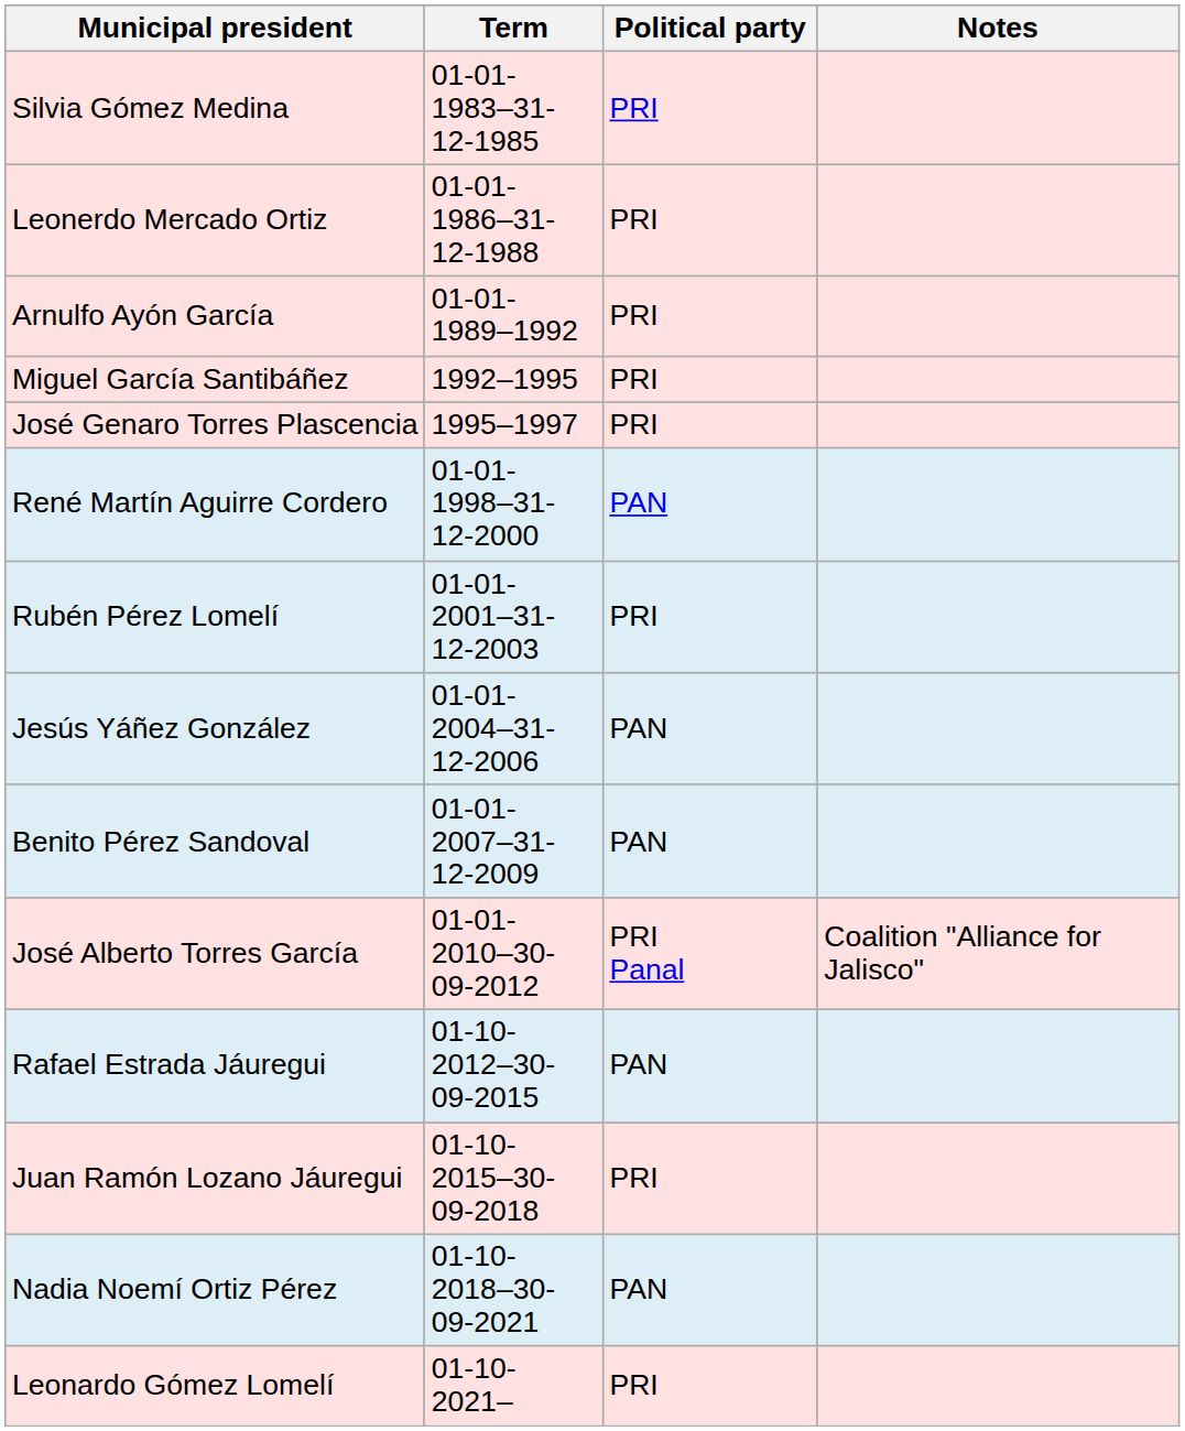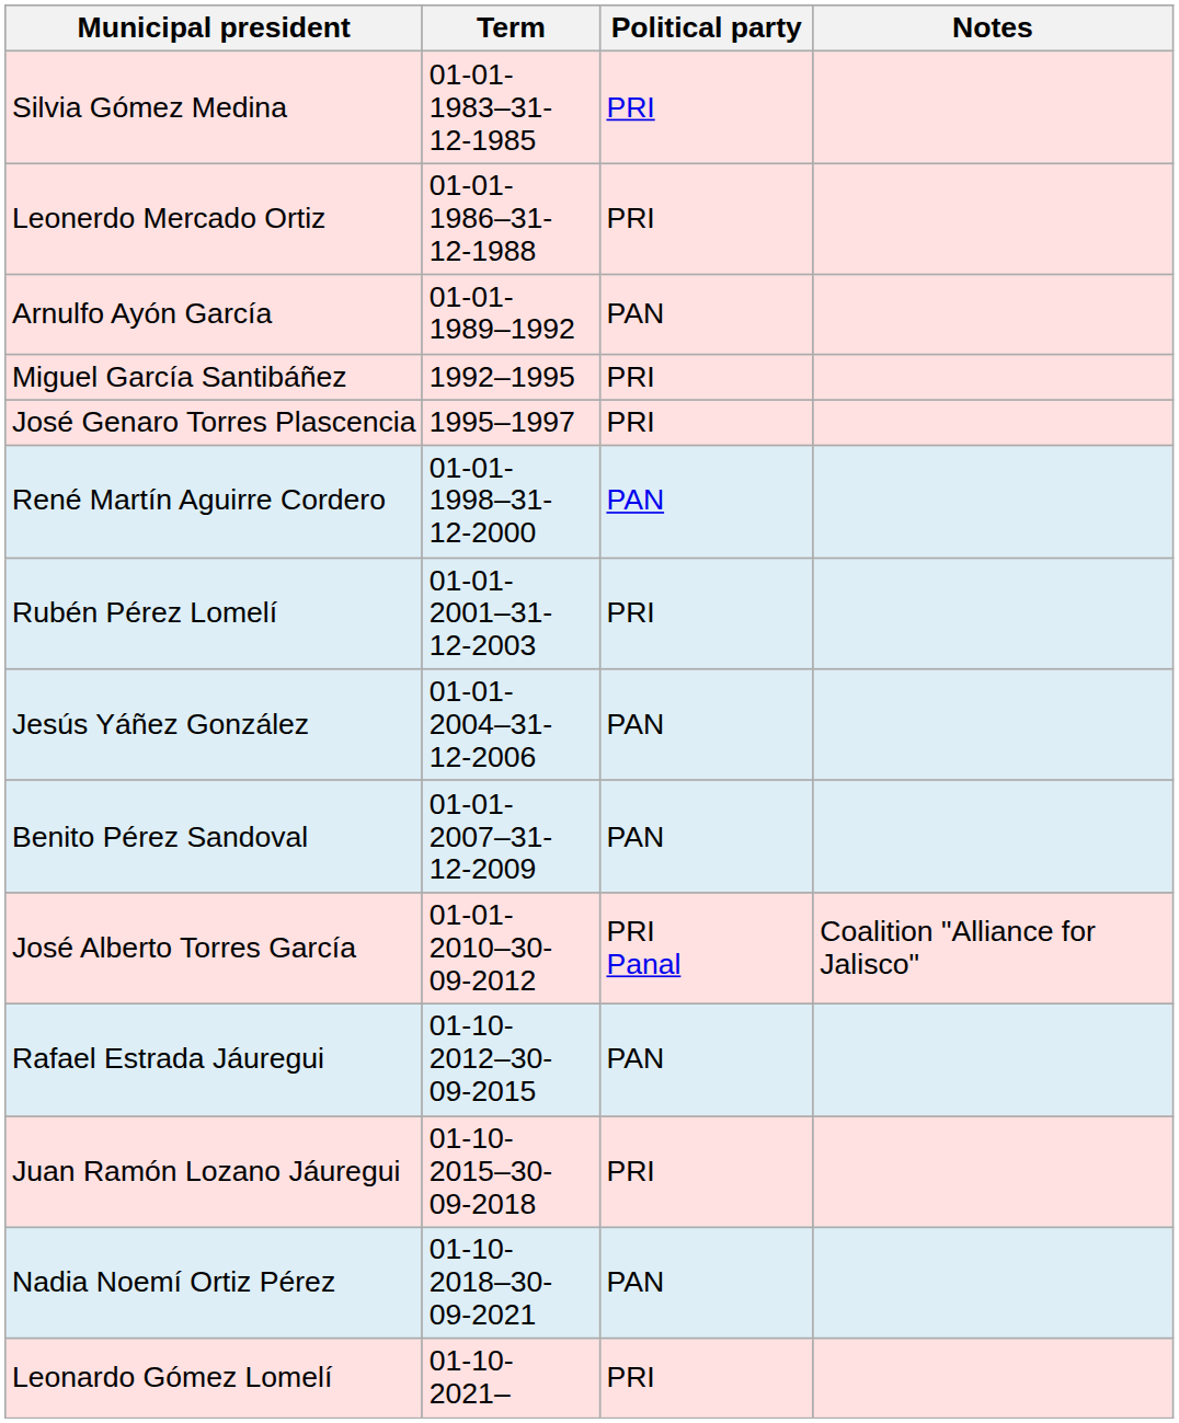 <table class="wikitable">
 <tr>
 <th>Municipal president</th>
 <th width=90px>Term</th>
 <th width=110px>Political party</th>
 <th width=190px>Notes</th>
 </tr>
 <tr style="background:#ffe1e1">
 <td>Silvia Gómez Medina</td>
 <td>01-01-1983–31-12-1985</td>
 <td><a href='#'>PRI</a> </td>
 <td></td>
 </tr>
 <tr style="background:#ffe1e1">
 <td>Leonerdo Mercado Ortiz</td>
 <td>01-01-1986–31-12-1988</td>
 <td>PRI </td>
 <td></td>
 </tr>
 <tr style="background:#ffe1e1">
 <td>Arnulfo Ayón García</td>
 <td>01-01-1989–1992</td>
-<td>PRI </td>
+<td>PAN </td>
 <td></td>
 </tr>
 <tr style="background:#ffe1e1">
 <td>Miguel García Santibáñez</td>
 <td>1992–1995</td>
 <td>PRI </td>
 <td></td>
 </tr>
 <tr style="background:#ffe1e1">
 <td>José Genaro Torres Plascencia</td>
 <td>1995–1997</td>
 <td>PRI </td>
 <td></td>
 </tr>
 <tr style="background:#ddeef6">
 <td>René Martín Aguirre Cordero</td>
 <td>01-01-1998–31-12-2000</td>
 <td><a href='#'>PAN</a> </td>
 <td></td>
 </tr>
 <tr style="background:#ddeef6">
 <td>Rubén Pérez Lomelí</td>
 <td>01-01-2001–31-12-2003</td>
 <td>PRI </td>
 <td></td>
 </tr>
 <tr style="background:#ddeef6">
 <td>Jesús Yáñez González</td>
 <td>01-01-2004–31-12-2006</td>
 <td>PAN </td>
 <td></td>
 </tr>
 <tr style="background:#ddeef6">
 <td>Benito Pérez Sandoval</td>
 <td>01-01-2007–31-12-2009</td>
 <td>PAN </td>
 <td></td>
 </tr>
 <tr style="background:#ffe1e1">
 <td>José Alberto Torres García</td>
 <td>01-01-2010–30-09-2012</td>
 <td>PRI <br> <a href='#'>Panal</a> </td>
 <td>Coalition "Alliance for Jalisco"</td>
 </tr>
 <tr style="background:#ddeef6">
 <td>Rafael Estrada Jáuregui</td>
 <td>01-10-2012–30-09-2015</td>
 <td>PAN </td>
 <td></td>
 </tr>
 <tr style="background:#ffe1e1">
 <td>Juan Ramón Lozano Jáuregui</td>
 <td>01-10-2015–30-09-2018</td>
 <td>PRI </td>
 <td></td>
 </tr>
 <tr style="background:#ddeef6">
 <td>Nadia Noemí Ortiz Pérez</td>
 <td>01-10-2018–30-09-2021</td>
 <td>PAN </td>
 <td></td>
 </tr>
 <tr style="background:#ffe1e1">
 <td>Leonardo Gómez Lomelí</td>
 <td>01-10-2021–</td>
 <td>PRI </td>
 <td></td>
 </tr>
 </table>
